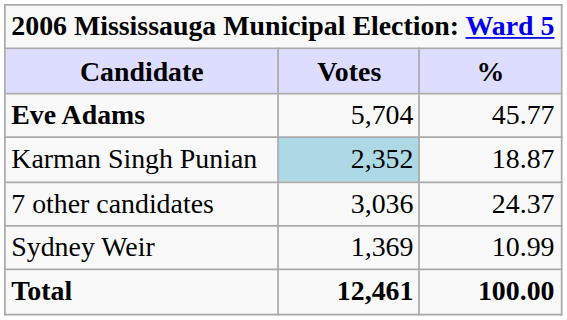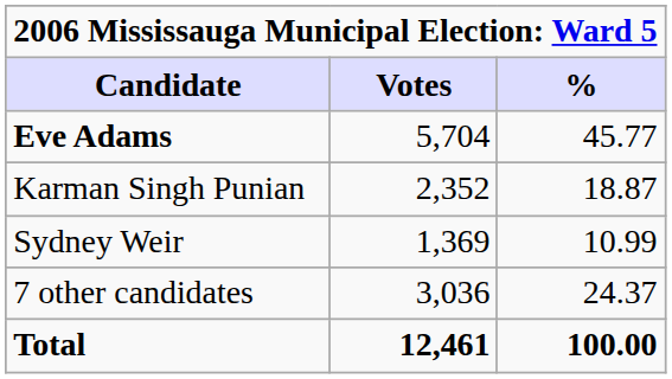 <table class="wikitable sortable">
 <tr>
 <td colspan="3" style="text-align:center;"><strong>2006 Mississauga Municipal Election: <a href='#'>Ward 5</a></strong></td>
 </tr>
 <tr>
 <th style="background:#ddf; width:150px;">Candidate</th>
 <th style="background:#ddf;">Votes</th>
 <th style="background:#ddf;">%</th>
 </tr>
 <tr>
 <td><strong>Eve Adams</strong></td>
 <td align=right>5,704</td>
 <td align=right>45.77</td>
 </tr>
 <tr>
 <td>Karman Singh Punian</td>
-<td align=right style="background: lightblue;">2,352</td>
+<td align=right>2,352</td>
 <td align=right>18.87</td>
+</tr>
+<tr>
+<td>Sydney Weir</td>
+<td align=right>1,369</td>
+<td align=right>10.99</td>
 </tr>
 <tr>
 <td>7 other candidates</td>
 <td align=right>3,036</td>
 <td align=right>24.37</td>
 </tr>
 <tr>
-<td>Sydney Weir</td>
-<td align=right>1,369</td>
-<td align=right>10.99</td>
-</tr>
-<tr>
 <td><strong>Total</strong></td>
 <td align=right><strong>12,461</strong></td>
 <td align=right><strong>100.00</strong></td>
 </tr>
 </table>
